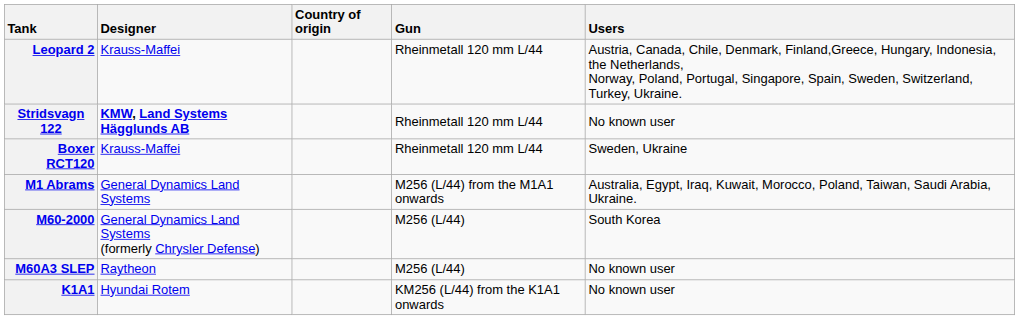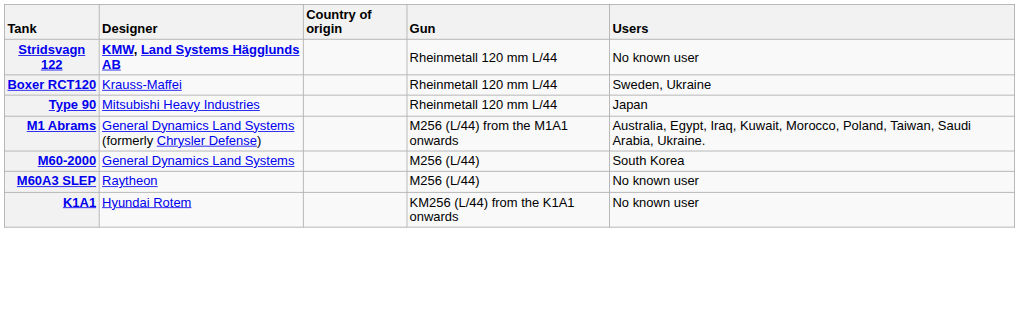 <table class="wikitable" style="border-collapse:collapse; text-align:left;" summary="L/44 gun use">
 <tr style="vertical-align:bottom; border-bottom:1px solid #999;">
 <th style="text-align:left;">Tank</th>
 <th style="text-align:left;">Designer</th>
 <th style="text-align:left;">Country of origin</th>
 <th style="text-align:left;">Gun</th>
 <th style="text-align:left;">Users</th>
-</tr>
-<tr style="vertical-align:top; ">
-<th style="text-align:right;"><a href='#'>Leopard 2</a></th>
-<td><a href='#'>Krauss-Maffei</a></td>
-<td></td>
-<td>Rheinmetall 120 mm L/44</td>
-<td>Austria, Canada, Chile, Denmark, Finland,Greece, Hungary, Indonesia, the Netherlands, <br> Norway, Poland, Portugal, Singapore, Spain, Sweden, Switzerland, Turkey, Ukraine.</td>
 </tr>
 <tr>
 <th><a href='#'>Stridsvagn 122</a></th>
 <td><strong><a href='#'>KMW</a>, <a href='#'>Land Systems Hägglunds AB</a></strong></td>
 <td></td>
 <td>Rheinmetall 120 mm L/44</td>
 <td>No known user </td>
 </tr>
 <tr style="vertical-align:top; ">
 <th style="text-align:right;"><a href='#'>Boxer RCT120</a></th>
 <td><a href='#'>Krauss-Maffei</a></td>
 <td></td>
 <td>Rheinmetall 120 mm L/44</td>
 <td>Sweden, Ukraine</td>
 </tr>
 <tr style="vertical-align:top; ">
+<th style="text-align:right;"><a href='#'>Type 90</a></th>
+<td><a href='#'>Mitsubishi Heavy Industries</a></td>
+<td></td>
+<td>Rheinmetall 120 mm L/44</td>
+<td>Japan</td>
+</tr>
+<tr style="vertical-align:top; ">
 <th style="text-align:right;"><a href='#'>M1 Abrams</a></th>
-<td><a href='#'>General Dynamics Land Systems</a></td>
+<td><a href='#'>General Dynamics Land Systems</a> <br> (formerly <a href='#'>Chrysler Defense</a>)</td>
 <td></td>
 <td>M256 (L/44) from the M1A1 onwards</td>
 <td>Australia, Egypt, Iraq, Kuwait, Morocco, Poland, Taiwan, Saudi Arabia, Ukraine.</td>
 </tr>
 <tr style="vertical-align:top; ">
 <th style="text-align:right;"><a href='#'>M60-2000</a></th>
-<td><a href='#'>General Dynamics Land Systems</a> <br> (formerly <a href='#'>Chrysler Defense</a>)</td>
+<td><a href='#'>General Dynamics Land Systems</a></td>
 <td></td>
 <td>M256 (L/44)</td>
 <td>South Korea</td>
 </tr>
 <tr style="vertical-align:top; ">
 <th style="text-align:right;"><a href='#'>M60A3 SLEP</a></th>
 <td><a href='#'>Raytheon</a></td>
 <td></td>
 <td>M256 (L/44)</td>
 <td>No known user </td>
 </tr>
 <tr style="vertical-align:top; ">
 <th style="text-align:right;"><a href='#'>K1A1</a></th>
 <td><a href='#'>Hyundai Rotem</a></td>
 <td></td>
 <td>KM256 (L/44) from the K1A1 onwards</td>
 <td>No known user</td>
 </tr>
 </table>
